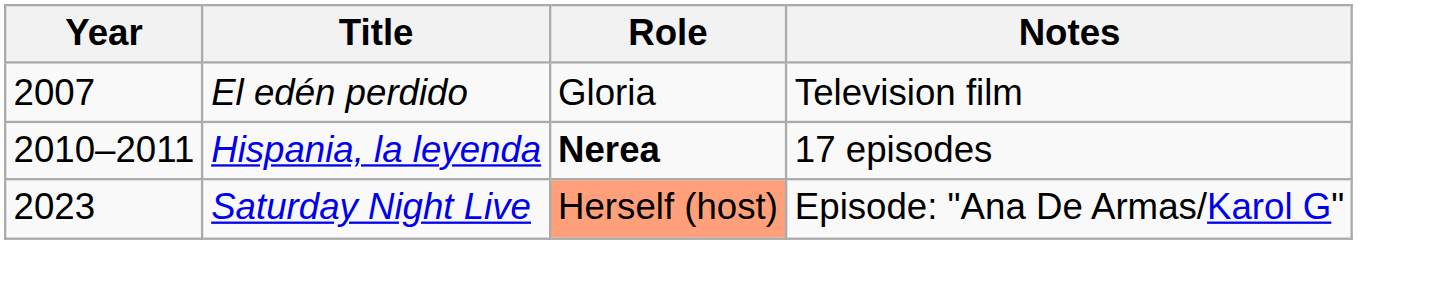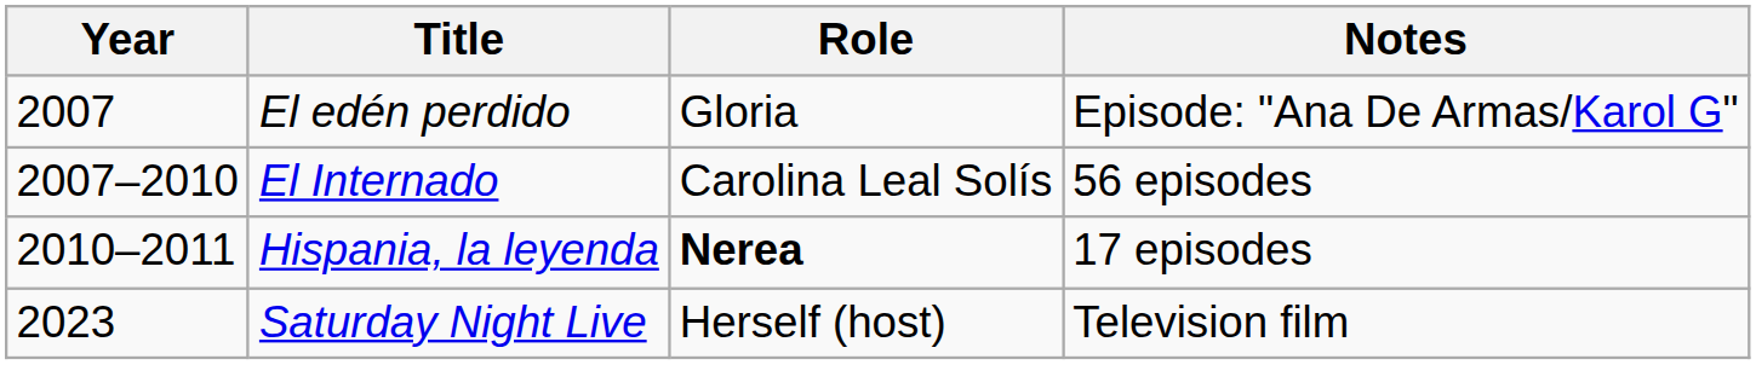 <table class="wikitable sortable">
 <tr>
 <th>Year</th>
 <th>Title</th>
 <th>Role</th>
 <th class="unsortable">Notes</th>
 </tr>
 <tr>
 <td>2007</td>
 <td><em>El edén perdido</em></td>
 <td>Gloria</td>
-<td>Television film</td>
+<td>Episode: "Ana De Armas/<a href='#'>Karol G</a>"</td>
+</tr>
+<tr>
+<td>2007–2010</td>
+<td><em><a href='#'>El Internado</a></em></td>
+<td>Carolina Leal Solís</td>
+<td>56 episodes</td>
 </tr>
 <tr>
 <td>2010–2011</td>
 <td><em><a href='#'>Hispania, la leyenda</a></em></td>
 <td><strong>Nerea</strong></td>
 <td>17 episodes</td>
 </tr>
 <tr>
 <td>2023</td>
 <td><em><a href='#'>Saturday Night Live</a></em></td>
-<td style="background: lightsalmon;">Herself (host)</td>
-<td>Episode: "Ana De Armas/<a href='#'>Karol G</a>"</td>
+<td>Herself (host)</td>
+<td>Television film</td>
 </tr>
 </table>
